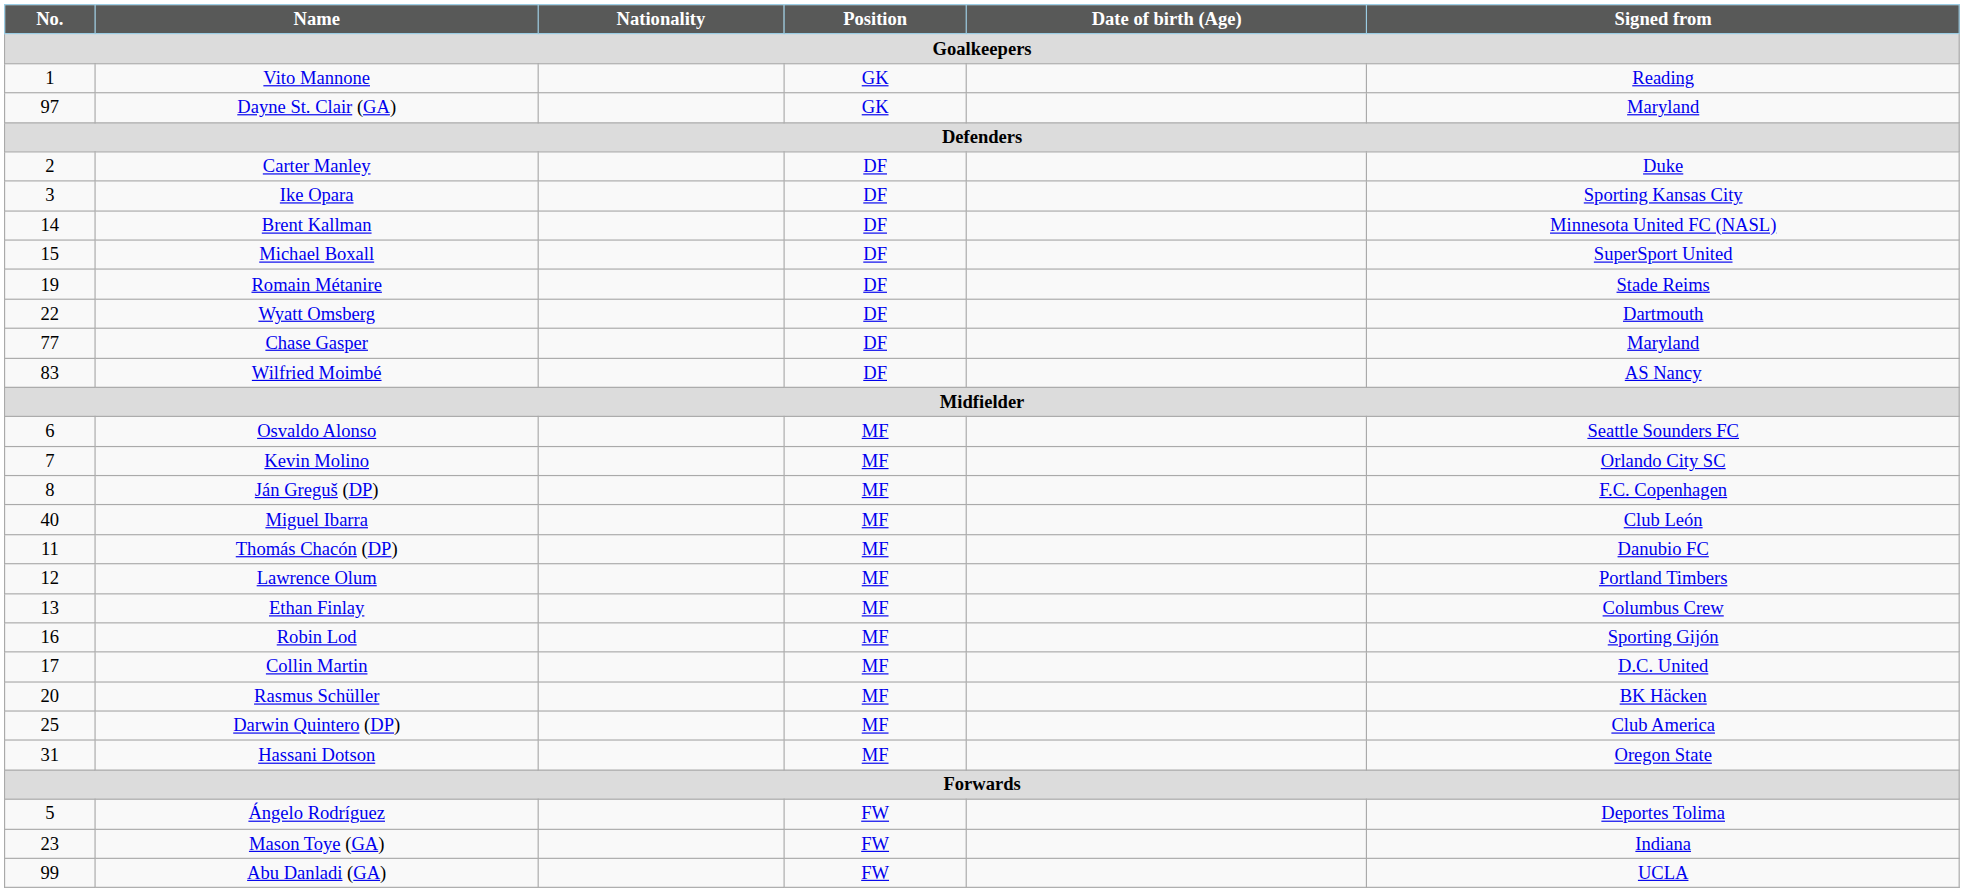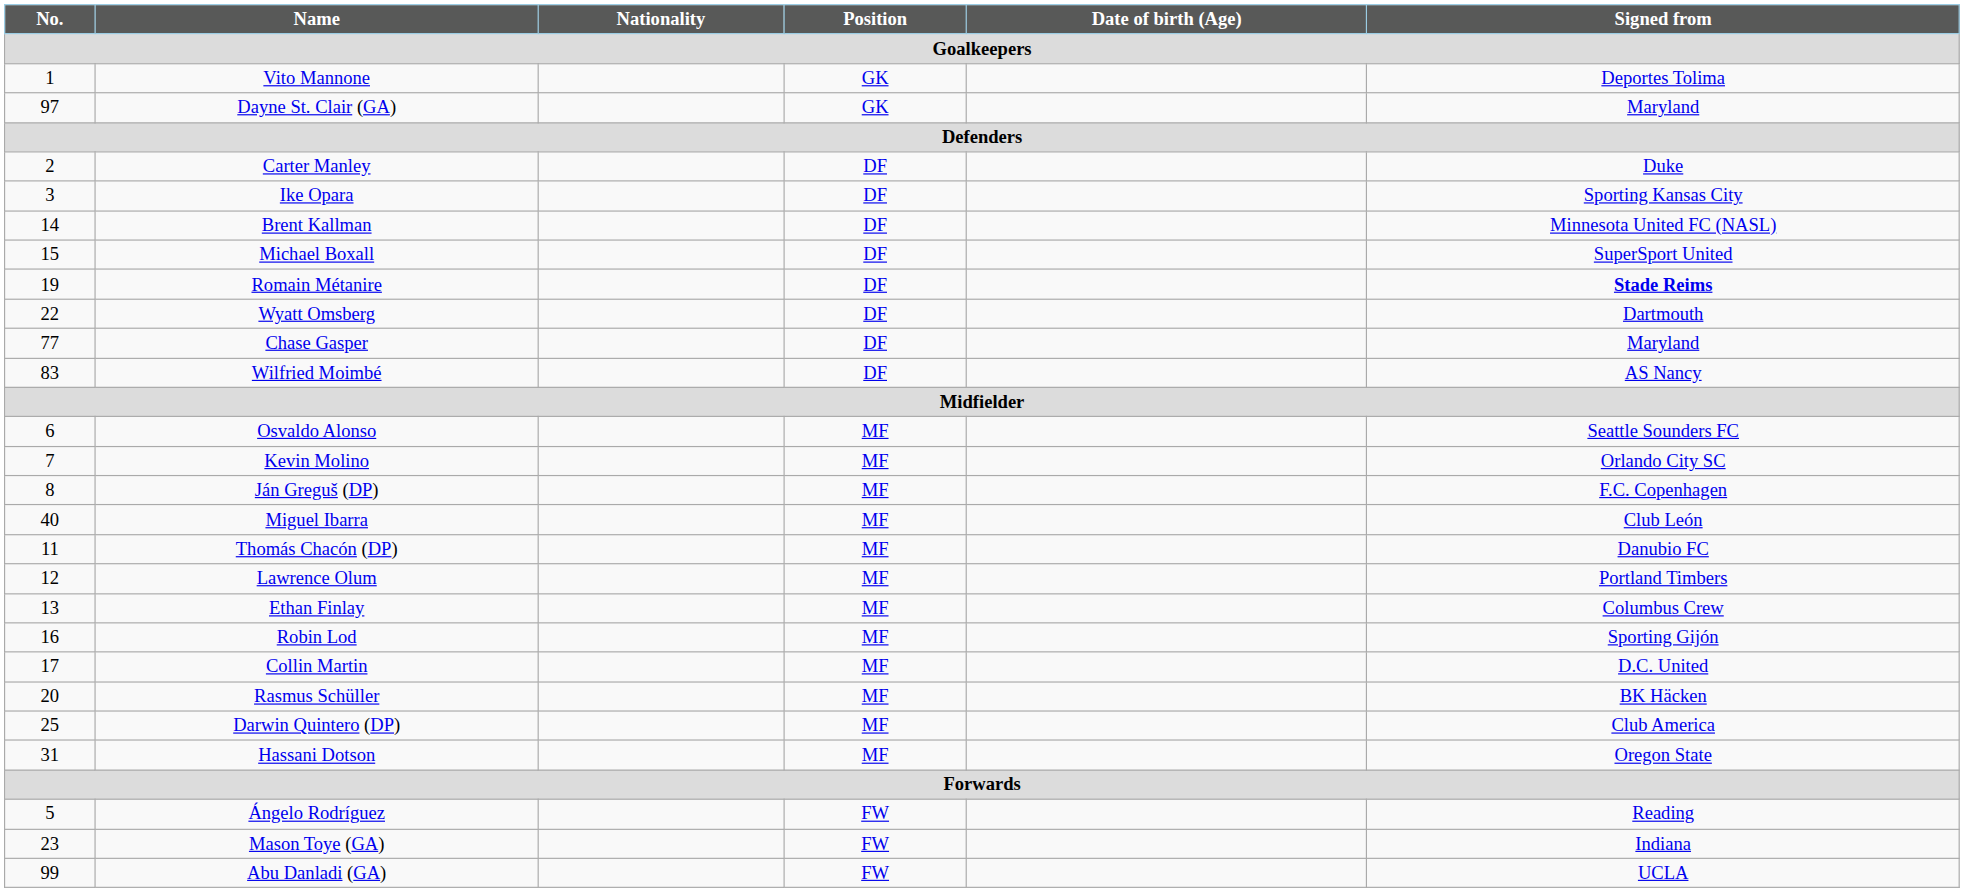 <table class="wikitable" style="text-align:center;width:85%">
 <tr>
 <th style="background:#585958;color:#FFFFFF;border:1px solid #9BCDE4">No.</th>
 <th style="background:#585958;color:#FFFFFF;border:1px solid #9BCDE4">Name</th>
 <th style="background:#585958;color:#FFFFFF;border:1px solid #9BCDE4">Nationality</th>
 <th style="background:#585958;color:#FFFFFF;border:1px solid #9BCDE4">Position</th>
 <th style="background:#585958;color:#FFFFFF;border:1px solid #9BCDE4">Date of birth (Age)</th>
 <th style="background:#585958;color:#FFFFFF;border:1px solid #9BCDE4">Signed from</th>
 </tr>
 <tr>
 <th colspan="11" style="background:#dcdcdc">Goalkeepers</th>
 </tr>
 <tr>
 <td>1</td>
 <td><a href='#'>Vito Mannone</a></td>
 <td></td>
 <td><a href='#'>GK</a></td>
 <td></td>
-<td> <a href='#'>Reading</a></td>
+<td> <a href='#'>Deportes Tolima</a></td>
 </tr>
 <tr>
 <td>97</td>
 <td><a href='#'>Dayne St. Clair</a> (<a href='#'>GA</a>)</td>
 <td></td>
 <td><a href='#'>GK</a></td>
 <td></td>
 <td> <a href='#'>Maryland</a></td>
 </tr>
 <tr>
 <th colspan="12" style="background:#dcdcdc">Defenders</th>
 </tr>
 <tr>
 <td>2</td>
 <td><a href='#'>Carter Manley</a></td>
 <td></td>
 <td><a href='#'>DF</a></td>
 <td></td>
 <td> <a href='#'>Duke</a></td>
 </tr>
 <tr>
 <td>3</td>
 <td><a href='#'>Ike Opara</a></td>
 <td></td>
 <td><a href='#'>DF</a></td>
 <td></td>
 <td> <a href='#'>Sporting Kansas City</a></td>
 </tr>
 <tr>
 <td>14</td>
 <td><a href='#'>Brent Kallman</a></td>
 <td></td>
 <td><a href='#'>DF</a></td>
 <td></td>
 <td> <a href='#'>Minnesota United FC (NASL)</a></td>
 </tr>
 <tr>
 <td>15</td>
 <td><a href='#'>Michael Boxall</a></td>
 <td></td>
 <td><a href='#'>DF</a></td>
 <td></td>
 <td> <a href='#'>SuperSport United</a></td>
 </tr>
 <tr>
 <td>19</td>
 <td><a href='#'>Romain Métanire</a></td>
 <td></td>
 <td><a href='#'>DF</a></td>
 <td></td>
-<td> <a href='#'>Stade Reims</a></td>
+<td><strong> <a href='#'>Stade Reims</a></strong></td>
 </tr>
 <tr>
 <td>22</td>
 <td><a href='#'>Wyatt Omsberg</a></td>
 <td></td>
 <td><a href='#'>DF</a></td>
 <td></td>
 <td> <a href='#'>Dartmouth</a></td>
 </tr>
 <tr>
 <td>77</td>
 <td><a href='#'>Chase Gasper</a></td>
 <td></td>
 <td><a href='#'>DF</a></td>
 <td></td>
 <td> <a href='#'>Maryland</a></td>
 </tr>
 <tr>
 <td>83</td>
 <td><a href='#'>Wilfried Moimbé</a></td>
 <td></td>
 <td><a href='#'>DF</a></td>
 <td></td>
 <td> <a href='#'>AS Nancy</a></td>
 </tr>
 <tr>
 <th colspan="11" style="background:#dcdcdc">Midfielder</th>
 </tr>
 <tr>
 <td>6</td>
 <td><a href='#'>Osvaldo Alonso</a></td>
 <td></td>
 <td><a href='#'>MF</a></td>
 <td></td>
 <td> <a href='#'>Seattle Sounders FC</a></td>
 </tr>
 <tr>
 <td>7</td>
 <td><a href='#'>Kevin Molino</a></td>
 <td></td>
 <td><a href='#'>MF</a></td>
 <td></td>
 <td> <a href='#'>Orlando City SC</a></td>
 </tr>
 <tr>
 <td>8</td>
 <td><a href='#'>Ján Greguš</a> (<a href='#'>DP</a>)</td>
 <td></td>
 <td><a href='#'>MF</a></td>
 <td></td>
 <td> <a href='#'>F.C. Copenhagen</a></td>
 </tr>
 <tr>
 <td>40</td>
 <td><a href='#'>Miguel Ibarra</a></td>
 <td></td>
 <td><a href='#'>MF</a></td>
 <td></td>
 <td> <a href='#'>Club León</a></td>
 </tr>
 <tr>
 <td>11</td>
 <td><a href='#'>Thomás Chacón</a> (<a href='#'>DP</a>)</td>
 <td></td>
 <td><a href='#'>MF</a></td>
 <td></td>
 <td> <a href='#'>Danubio FC</a></td>
 </tr>
 <tr>
 <td>12</td>
 <td><a href='#'>Lawrence Olum</a></td>
 <td></td>
 <td><a href='#'>MF</a></td>
 <td></td>
 <td> <a href='#'>Portland Timbers</a></td>
 </tr>
 <tr>
 <td>13</td>
 <td><a href='#'>Ethan Finlay</a></td>
 <td></td>
 <td><a href='#'>MF</a></td>
 <td></td>
 <td> <a href='#'>Columbus Crew</a></td>
 </tr>
 <tr>
 <td>16</td>
 <td><a href='#'>Robin Lod</a></td>
 <td></td>
 <td><a href='#'>MF</a></td>
 <td></td>
 <td> <a href='#'>Sporting Gijón</a></td>
 </tr>
 <tr>
 <td>17</td>
 <td><a href='#'>Collin Martin</a></td>
 <td></td>
 <td><a href='#'>MF</a></td>
 <td></td>
 <td> <a href='#'>D.C. United</a></td>
 </tr>
 <tr>
 <td>20</td>
 <td><a href='#'>Rasmus Schüller</a></td>
 <td></td>
 <td><a href='#'>MF</a></td>
 <td></td>
 <td> <a href='#'>BK Häcken</a></td>
 </tr>
 <tr>
 <td>25</td>
 <td><a href='#'>Darwin Quintero</a> (<a href='#'>DP</a>)</td>
 <td></td>
 <td><a href='#'>MF</a></td>
 <td></td>
 <td> <a href='#'>Club America</a></td>
 </tr>
 <tr>
 <td>31</td>
 <td><a href='#'>Hassani Dotson</a></td>
 <td></td>
 <td><a href='#'>MF</a></td>
 <td></td>
 <td> <a href='#'>Oregon State</a></td>
 </tr>
 <tr>
 <th colspan="11" style="background:#dcdcdc">Forwards</th>
 </tr>
 <tr>
 <td>5</td>
 <td><a href='#'>Ángelo Rodríguez</a></td>
 <td></td>
 <td><a href='#'>FW</a></td>
 <td></td>
-<td> <a href='#'>Deportes Tolima</a></td>
+<td> <a href='#'>Reading</a></td>
 </tr>
 <tr>
 <td>23</td>
 <td><a href='#'>Mason Toye</a> (<a href='#'>GA</a>)</td>
 <td></td>
 <td><a href='#'>FW</a></td>
 <td></td>
 <td> <a href='#'>Indiana</a></td>
 </tr>
 <tr>
 <td>99</td>
 <td><a href='#'>Abu Danladi</a> (<a href='#'>GA</a>)</td>
 <td></td>
 <td><a href='#'>FW</a></td>
 <td></td>
 <td> <a href='#'>UCLA</a></td>
 </tr>
 </table>
